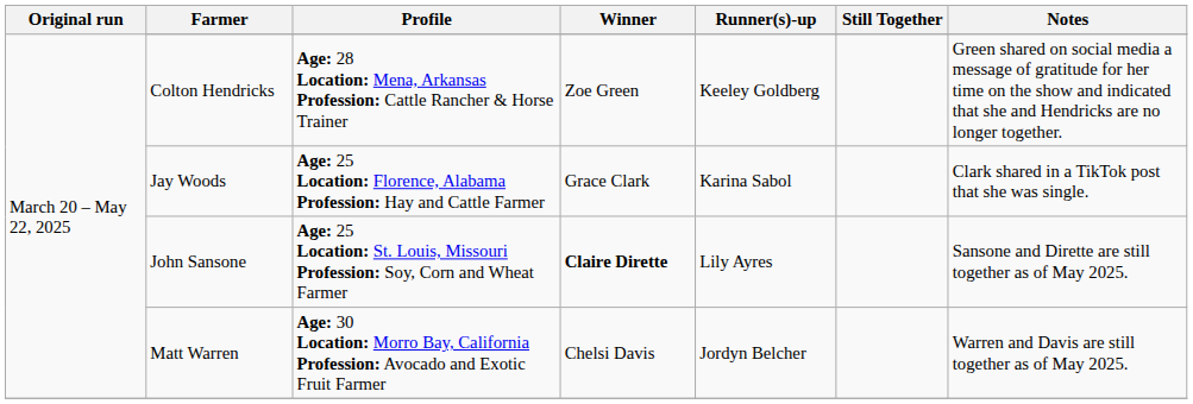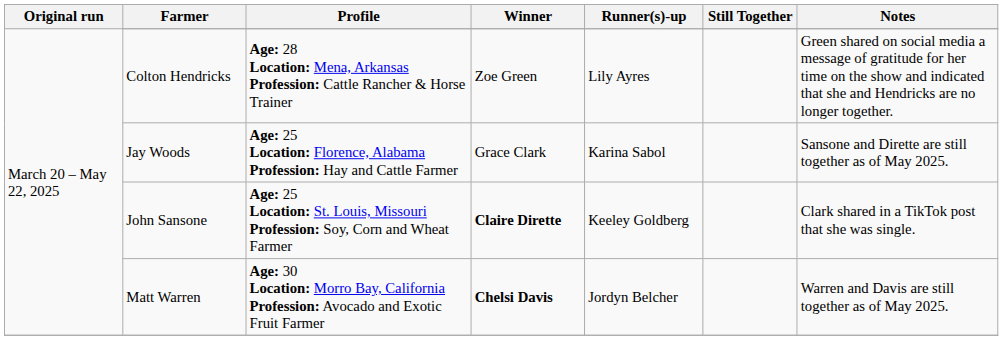 <table class="wikitable plainrowheaders" style="font-size:95%;">
 <tr>
 <th width=115>Original run</th>
 <th width=120>Farmer</th>
 <th width=225>Profile</th>
 <th width=110>Winner</th>
 <th width=115>Runner(s)-up</th>
 <th width=90>Still Together</th>
 <th width=200>Notes</th>
 </tr>
 <tr>
 <td rowspan="5">March 20 – May 22, 2025</td>
 </tr>
 <tr>
 <td>Colton Hendricks</td>
 <td><strong>Age:</strong> 28 <br><strong>Location:</strong> <a href='#'>Mena, Arkansas</a>  <br><strong>Profession:</strong> Cattle Rancher & Horse Trainer</td>
 <td>Zoe Green</td>
-<td>Keeley Goldberg</td>
+<td>Lily Ayres</td>
 <td></td>
 <td>Green shared on social media a message of gratitude for her time on the show and indicated that she and Hendricks are no longer together.</td>
 </tr>
 <tr>
 <td>Jay Woods</td>
 <td><strong>Age:</strong> 25 <br><strong>Location:</strong> <a href='#'>Florence, Alabama</a>  <br><strong>Profession:</strong> Hay and Cattle Farmer</td>
 <td>Grace Clark</td>
 <td>Karina Sabol</td>
 <td></td>
-<td>Clark shared in a TikTok post that she was single.</td>
+<td>Sansone and Dirette are still together as of May 2025.</td>
 </tr>
 <tr>
 <td>John Sansone</td>
 <td><strong>Age:</strong> 25 <br><strong>Location:</strong> <a href='#'>St. Louis, Missouri</a>  <br><strong>Profession:</strong> Soy, Corn and Wheat Farmer</td>
 <td><strong>Claire Dirette</strong></td>
-<td>Lily Ayres</td>
+<td>Keeley Goldberg</td>
 <td></td>
-<td>Sansone and Dirette are still together as of May 2025.</td>
+<td>Clark shared in a TikTok post that she was single.</td>
 </tr>
 <tr>
 <td>Matt Warren</td>
 <td><strong>Age:</strong> 30 <br><strong>Location:</strong> <a href='#'>Morro Bay, California</a>  <br><strong>Profession:</strong> Avocado and Exotic Fruit Farmer</td>
-<td>Chelsi Davis</td>
+<td><strong>Chelsi Davis</strong></td>
 <td>Jordyn Belcher</td>
 <td></td>
 <td>Warren and Davis are still together as of May 2025.</td>
 </tr>
 <tr>
 </tr>
 </table>
